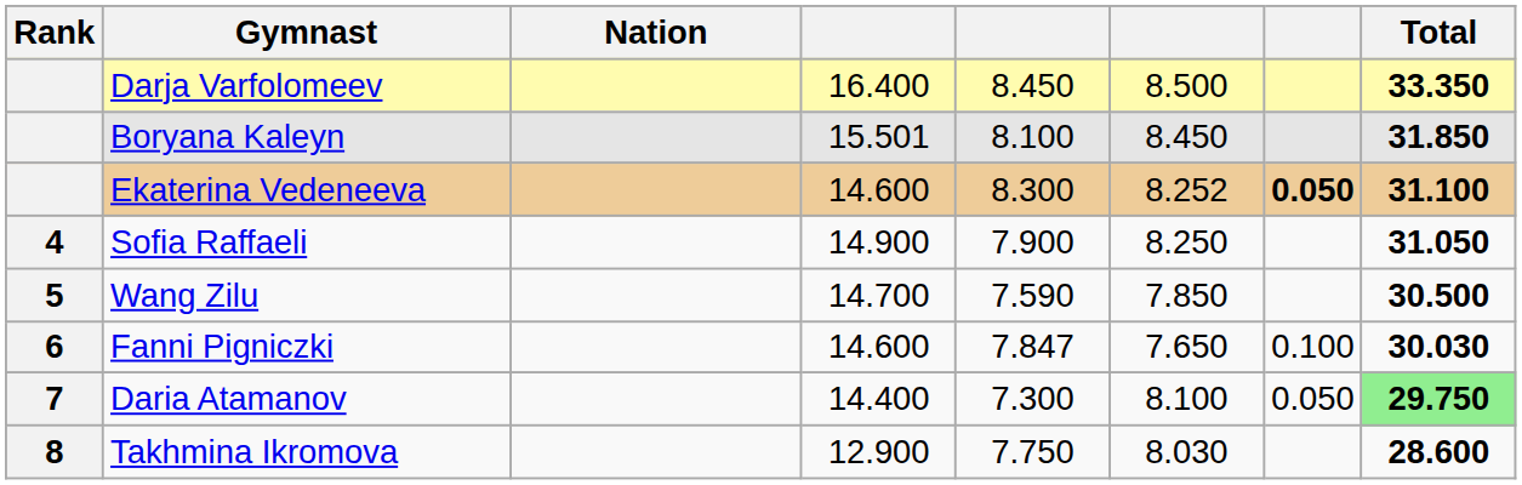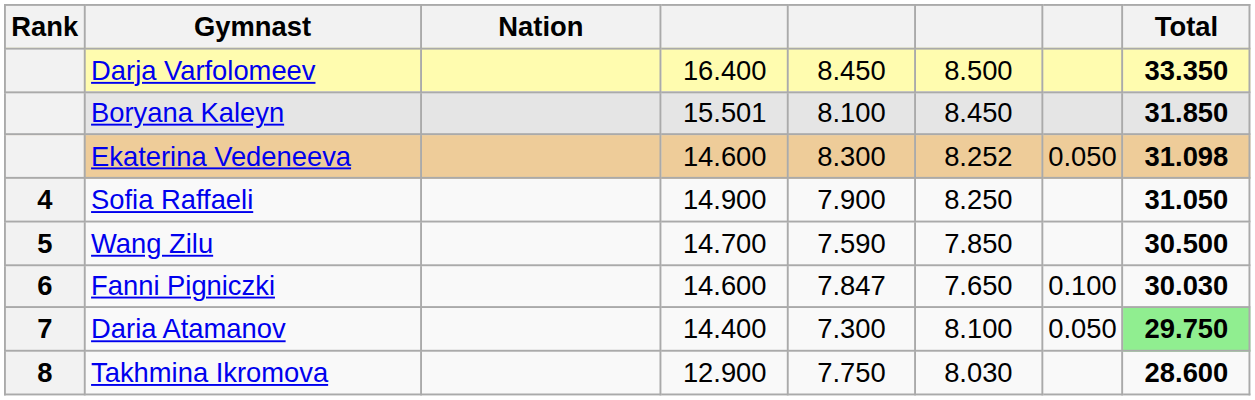 <table class="wikitable sortable" style="text-align:center; font-size:90%">
 <tr>
 <th scope="col" style="width:20px;">Rank</th>
 <th ! scope="col" style="width:170px;">Gymnast</th>
 <th ! scope="col" style="width:120px;">Nation</th>
 <th ! scope="col" style="width:60px;"></th>
 <th ! scope="col" style="width:60px;"></th>
 <th ! scope="col" style="width:60px;"></th>
 <th ! scope="col" style="width:30px;"></th>
 <th ! scope="col" style="width:60px;">Total</th>
 </tr>
 <tr bgcolor=fffcaf>
 <th scope=row></th>
 <td align=left><a href='#'>Darja Varfolomeev</a></td>
 <td align=left></td>
 <td>16.400</td>
 <td>8.450</td>
 <td>8.500</td>
 <td></td>
 <td><strong>33.350</strong></td>
 </tr>
 <tr bgcolor=e5e5e5>
 <th scope=row></th>
 <td align=left><a href='#'>Boryana Kaleyn</a></td>
 <td align=left></td>
 <td>15.501</td>
 <td>8.100</td>
 <td>8.450</td>
 <td></td>
 <td><strong>31.850</strong></td>
 </tr>
 <tr bgcolor=eecc99>
 <th scope=row></th>
 <td align=left><a href='#'>Ekaterina Vedeneeva</a></td>
 <td align=left></td>
 <td>14.600</td>
 <td>8.300</td>
 <td>8.252</td>
-<td><strong>0.050</strong></td>
-<td><strong>31.100</strong></td>
+<td>0.050</td>
+<td><strong>31.098</strong></td>
 </tr>
 <tr>
 <th scope=row>4</th>
 <td align=left><a href='#'>Sofia Raffaeli</a></td>
 <td align=left></td>
 <td>14.900</td>
 <td>7.900</td>
 <td>8.250</td>
 <td></td>
 <td><strong>31.050</strong></td>
 </tr>
 <tr>
 <th scope=row>5</th>
 <td align=left><a href='#'>Wang Zilu</a></td>
 <td align=left></td>
 <td>14.700</td>
 <td>7.590</td>
 <td>7.850</td>
 <td></td>
 <td><strong>30.500</strong></td>
 </tr>
 <tr>
 <th scope=row>6</th>
 <td align=left><a href='#'>Fanni Pigniczki</a></td>
 <td align=left></td>
 <td>14.600</td>
 <td>7.847</td>
 <td>7.650</td>
 <td>0.100</td>
 <td><strong>30.030</strong></td>
 </tr>
 <tr>
 <th scope=row>7</th>
 <td align=left><a href='#'>Daria Atamanov</a></td>
 <td align=left></td>
 <td>14.400</td>
 <td>7.300</td>
 <td>8.100</td>
 <td>0.050</td>
 <td style="background: lightgreen;"><strong>29.750</strong></td>
 </tr>
 <tr>
 <th scope=row>8</th>
 <td align=left><a href='#'>Takhmina Ikromova</a></td>
 <td align=left></td>
 <td>12.900</td>
 <td>7.750</td>
 <td>8.030</td>
 <td></td>
 <td><strong>28.600</strong></td>
 </tr>
 </table>
